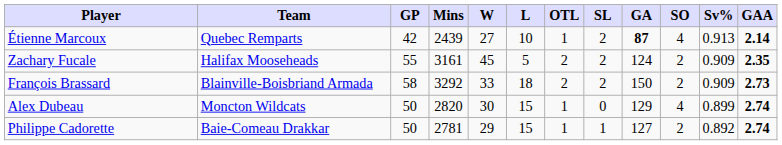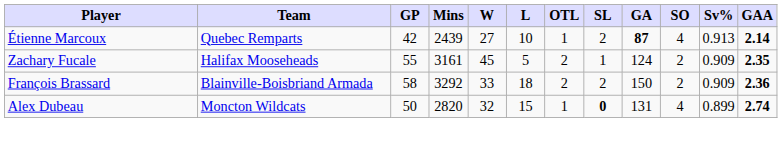 <table class="wikitable" style="text-align:center">
 <tr>
 <th style="background:#ddf; width:25%;">Player</th>
 <th style="background:#ddf; width:25%;">Team</th>
 <th style="background:#ddf; width:5%;">GP</th>
 <th style="background:#ddf; width:5%;">Mins</th>
 <th style="background:#ddf; width:5%;">W</th>
 <th style="background:#ddf; width:5%;">L</th>
 <th style="background:#ddf; width:5%;">OTL</th>
 <th style="background:#ddf; width:5%;">SL</th>
 <th style="background:#ddf; width:5%;">GA</th>
 <th style="background:#ddf; width:5%;">SO</th>
 <th style="background:#ddf; width:5%;">Sv%</th>
 <th style="background:#ddf; width:5%;">GAA</th>
 </tr>
 <tr>
 <td align=left><a href='#'>Étienne Marcoux</a></td>
 <td align=left><a href='#'>Quebec Remparts</a></td>
 <td>42</td>
 <td>2439</td>
 <td>27</td>
 <td>10</td>
 <td>1</td>
 <td>2</td>
 <td><strong>87</strong></td>
 <td>4</td>
 <td>0.913</td>
 <td><strong>2.14</strong></td>
 </tr>
 <tr>
 <td align=left><a href='#'>Zachary Fucale</a></td>
 <td align=left><a href='#'>Halifax Mooseheads</a></td>
 <td>55</td>
 <td>3161</td>
 <td>45</td>
 <td>5</td>
 <td>2</td>
-<td>2</td>
+<td>1</td>
 <td>124</td>
 <td>2</td>
 <td>0.909</td>
 <td><strong>2.35</strong></td>
 </tr>
 <tr>
 <td align=left><a href='#'>François Brassard</a></td>
 <td align=left><a href='#'>Blainville-Boisbriand Armada</a></td>
 <td>58</td>
 <td>3292</td>
 <td>33</td>
 <td>18</td>
 <td>2</td>
 <td>2</td>
 <td>150</td>
 <td>2</td>
 <td>0.909</td>
-<td><strong>2.73</strong></td>
+<td><strong>2.36</strong></td>
 </tr>
 <tr>
 <td align=left><a href='#'>Alex Dubeau</a></td>
 <td align=left><a href='#'>Moncton Wildcats</a></td>
 <td>50</td>
 <td>2820</td>
-<td>30</td>
+<td>32</td>
 <td>15</td>
 <td>1</td>
-<td>0</td>
-<td>129</td>
+<td><strong>0</strong></td>
+<td>131</td>
 <td>4</td>
 <td>0.899</td>
 <td><strong>2.74</strong></td>
 </tr>
-<tr>
-<td align=left><a href='#'>Philippe Cadorette</a></td>
-<td align=left><a href='#'>Baie-Comeau Drakkar</a></td>
-<td>50</td>
-<td>2781</td>
-<td>29</td>
-<td>15</td>
-<td>1</td>
-<td>1</td>
-<td>127</td>
-<td>2</td>
-<td>0.892</td>
-<td><strong>2.74</strong></td>
-</tr>
 </table>
